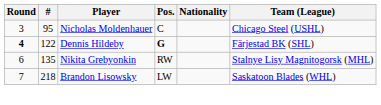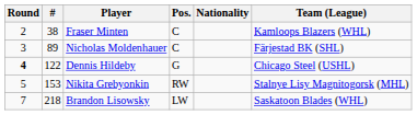 <table class="wikitable">
 <tr>
 <th>Round</th>
 <th>#</th>
 <th>Player</th>
 <th>Pos.</th>
 <th>Nationality</th>
 <th>Team (League)</th>
 </tr>
 <tr>
+<td style="text-align:center;">2</td>
+<td style="text-align:center;">38</td>
+<td><a href='#'>Fraser Minten</a></td>
+<td>C</td>
+<td></td>
+<td><a href='#'>Kamloops Blazers</a> (<a href='#'>WHL</a>)</td>
+</tr>
+<tr>
 <td style="text-align:center;">3</td>
-<td style="text-align:center;">95</td>
+<td style="text-align:center;">89</td>
 <td><a href='#'>Nicholas Moldenhauer</a></td>
 <td>C</td>
 <td></td>
-<td><a href='#'>Chicago Steel</a> (<a href='#'>USHL</a>)</td>
+<td><a href='#'>Färjestad BK</a> (<a href='#'>SHL</a>)</td>
 </tr>
 <tr>
 <td style="text-align:center;"><strong>4</strong></td>
 <td style="text-align:center;">122</td>
 <td><a href='#'>Dennis Hildeby</a></td>
-<td><strong>G</strong></td>
+<td>G</td>
 <td></td>
-<td><a href='#'>Färjestad BK</a> (<a href='#'>SHL</a>)</td>
+<td><a href='#'>Chicago Steel</a> (<a href='#'>USHL</a>)</td>
 </tr>
 <tr>
-<td style="text-align:center;">6</td>
-<td style="text-align:center;">135</td>
+<td style="text-align:center;">5</td>
+<td style="text-align:center;">153</td>
 <td><a href='#'>Nikita Grebyonkin</a></td>
 <td>RW</td>
 <td></td>
 <td><a href='#'>Stalnye Lisy Magnitogorsk</a> (<a href='#'>MHL</a>)</td>
 </tr>
 <tr>
 <td style="text-align:center;">7</td>
 <td style="text-align:center;">218</td>
 <td><a href='#'>Brandon Lisowsky</a></td>
 <td>LW</td>
 <td></td>
 <td><a href='#'>Saskatoon Blades</a> (<a href='#'>WHL</a>)</td>
 </tr>
 </table>
